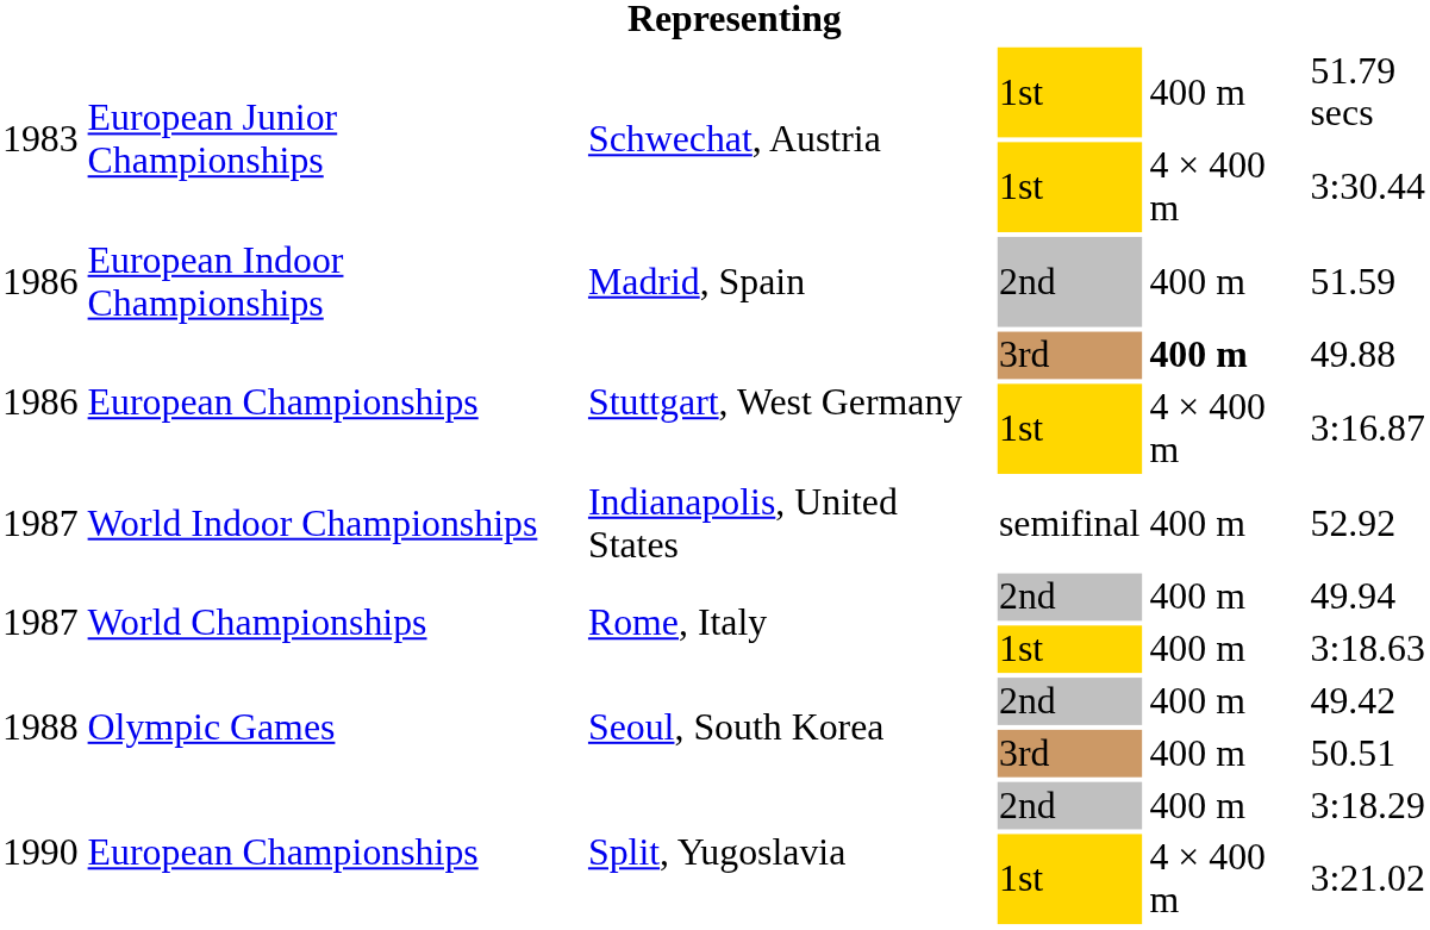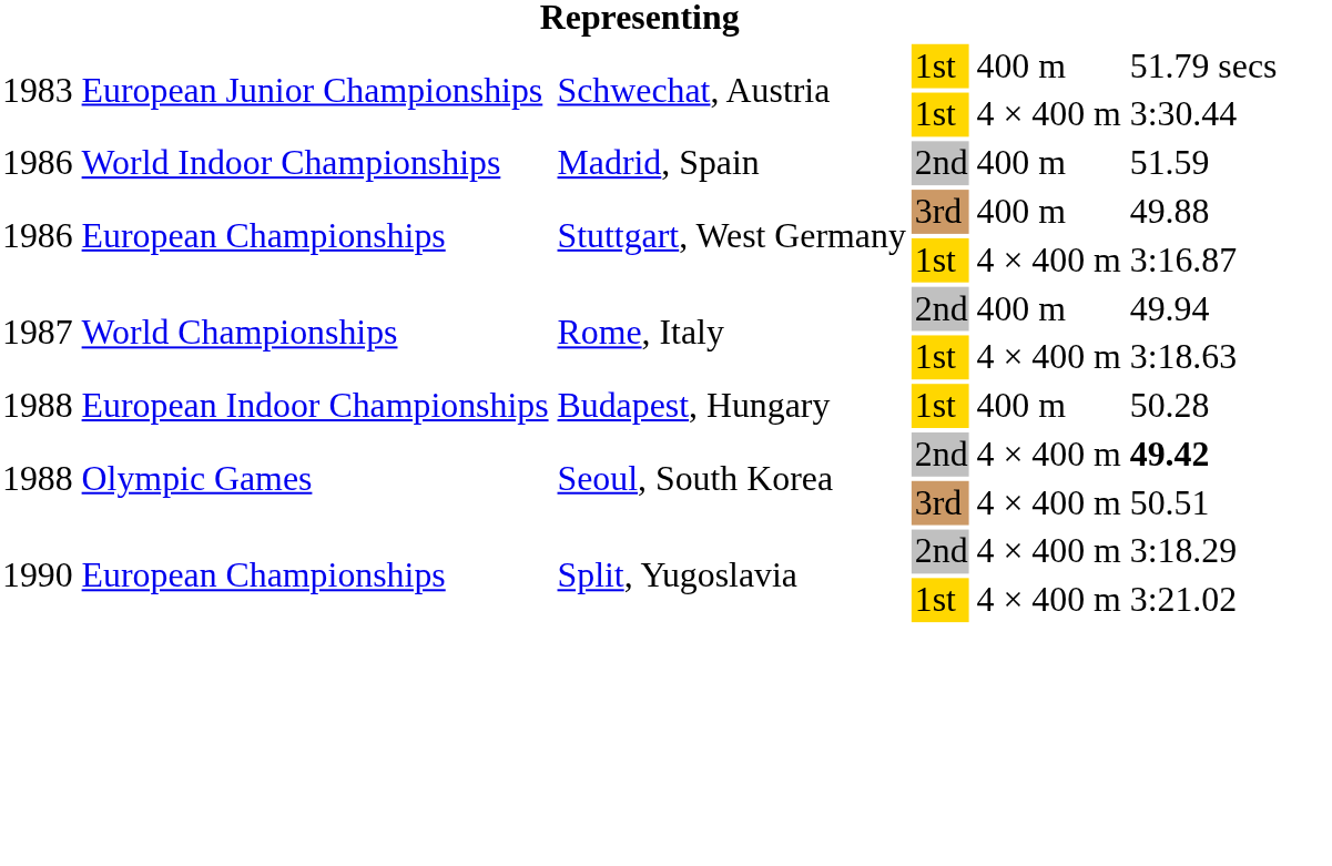 <table>
 <tr>
 <th colspan="6">Representing </th>
 </tr>
 <tr>
 <td rowspan=2>1983</td>
 <td rowspan=2><a href='#'>European Junior Championships</a></td>
 <td rowspan=2><a href='#'>Schwechat</a>, Austria</td>
 <td bgcolor=gold>1st</td>
 <td>400 m</td>
 <td>51.79 secs</td>
 </tr>
 <tr>
 <td bgcolor=gold>1st</td>
 <td>4 × 400 m</td>
 <td>3:30.44</td>
 </tr>
 <tr>
 <td>1986</td>
-<td><a href='#'>European Indoor Championships</a></td>
+<td><a href='#'>World Indoor Championships</a></td>
 <td><a href='#'>Madrid</a>, Spain</td>
 <td bgcolor=silver>2nd</td>
 <td>400 m</td>
 <td>51.59</td>
 </tr>
 <tr>
 <td rowspan=2>1986</td>
 <td rowspan=2><a href='#'>European Championships</a></td>
 <td rowspan=2><a href='#'>Stuttgart</a>, West Germany</td>
 <td bgcolor=cc9966>3rd</td>
-<td><strong>400 m</strong></td>
+<td>400 m</td>
 <td>49.88</td>
 </tr>
 <tr>
 <td bgcolor=gold>1st</td>
 <td>4 × 400 m</td>
 <td>3:16.87</td>
-</tr>
-<tr>
-<td>1987</td>
-<td><a href='#'>World Indoor Championships</a></td>
-<td><a href='#'>Indianapolis</a>, United States</td>
-<td>semifinal</td>
-<td>400 m</td>
-<td>52.92</td>
 </tr>
 <tr>
 <td rowspan=2>1987</td>
 <td rowspan=2><a href='#'>World Championships</a></td>
 <td rowspan=2><a href='#'>Rome</a>, Italy</td>
 <td bgcolor=silver>2nd</td>
 <td>400 m</td>
 <td>49.94</td>
 </tr>
 <tr>
 <td bgcolor=gold>1st</td>
+<td>4 × 400 m</td>
+<td>3:18.63</td>
+</tr>
+<tr>
+<td>1988</td>
+<td><a href='#'>European Indoor Championships</a></td>
+<td><a href='#'>Budapest</a>, Hungary</td>
+<td bgcolor=gold>1st</td>
 <td>400 m</td>
-<td>3:18.63</td>
+<td>50.28</td>
 </tr>
 <tr>
 <td rowspan=2>1988</td>
 <td rowspan=2><a href='#'>Olympic Games</a></td>
 <td rowspan=2><a href='#'>Seoul</a>, South Korea</td>
 <td bgcolor=silver>2nd</td>
-<td>400 m</td>
-<td>49.42</td>
+<td>4 × 400 m</td>
+<td><strong>49.42</strong></td>
 </tr>
 <tr>
 <td bgcolor=cc9966>3rd</td>
-<td>400 m</td>
+<td>4 × 400 m</td>
 <td>50.51</td>
 </tr>
 <tr>
 <td rowspan=2>1990</td>
 <td rowspan=2><a href='#'>European Championships</a></td>
 <td rowspan=2><a href='#'>Split</a>, Yugoslavia</td>
 <td bgcolor=silver>2nd</td>
-<td>400 m</td>
+<td>4 × 400 m</td>
 <td>3:18.29</td>
 </tr>
 <tr>
 <td bgcolor=gold>1st</td>
 <td>4 × 400 m</td>
 <td>3:21.02</td>
 </tr>
 </table>
